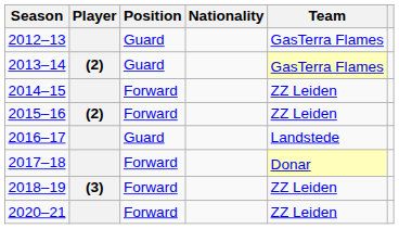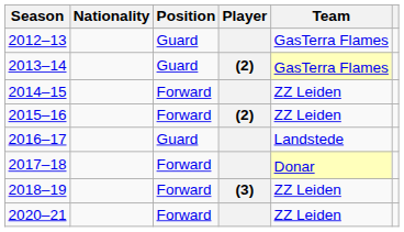 <table class="wikitable plainrowheaders sortable" summary="Year (sortable), Player (sortable), Position (sortable), Nationality (sortable) and Team (sortable)">
 <tr>
 <th scope="col">Season</th>
+<th scope="col">Nationality</th>
+<th scope="col">Position</th>
 <th scope="col">Player</th>
-<th scope="col">Position</th>
-<th scope="col">Nationality</th>
 <th scope="col">Team</th>
 <th scope="col"></th>
 </tr>
 <tr>
 <td><a href='#'>2012–13</a></td>
+<td></td>
+<td><a href='#'>Guard</a></td>
 <th scope="row"></th>
-<td><a href='#'>Guard</a></td>
-<td></td>
 <td><a href='#'>GasTerra Flames</a></td>
 <td align=center></td>
 </tr>
 <tr>
 <td><a href='#'>2013–14</a></td>
+<td></td>
+<td><a href='#'>Guard</a></td>
 <th scope="row"> (2)</th>
-<td><a href='#'>Guard</a></td>
-<td></td>
 <td bgcolor=#ffb><a href='#'>GasTerra Flames</a><sup></sup></td>
 <td align=center></td>
 </tr>
 <tr>
 <td><a href='#'>2014–15</a></td>
+<td></td>
+<td><a href='#'>Forward</a></td>
 <th scope="row"></th>
-<td><a href='#'>Forward</a></td>
-<td></td>
 <td><a href='#'>ZZ Leiden</a></td>
 <td align=center></td>
 </tr>
 <tr>
 <td><a href='#'>2015–16</a></td>
+<td></td>
+<td><a href='#'>Forward</a></td>
 <th scope="row"> (2)</th>
-<td><a href='#'>Forward</a></td>
-<td></td>
 <td><a href='#'>ZZ Leiden</a></td>
 <td align=center></td>
 </tr>
 <tr>
 <td><a href='#'>2016–17</a></td>
+<td></td>
+<td><a href='#'>Guard</a></td>
 <th scope="row"></th>
-<td><a href='#'>Guard</a></td>
-<td></td>
 <td><a href='#'> Landstede</a></td>
 <td align=center></td>
 </tr>
 <tr>
 <td><a href='#'>2017–18</a></td>
+<td></td>
+<td><a href='#'>Forward</a></td>
 <th scope="row"></th>
-<td><a href='#'>Forward</a></td>
-<td></td>
 <td bgcolor=#ffb><a href='#'>Donar</a><sup></sup></td>
 <td align=center></td>
 </tr>
 <tr>
 <td><a href='#'>2018–19</a></td>
+<td></td>
+<td><a href='#'>Forward</a></td>
 <th scope="row"> (3)</th>
-<td><a href='#'>Forward</a></td>
-<td></td>
 <td><a href='#'>ZZ Leiden</a></td>
 <td align=center></td>
 </tr>
 <tr>
 <td><a href='#'>2020–21</a></td>
+<td></td>
+<td><a href='#'>Forward</a></td>
 <th scope="row"></th>
-<td><a href='#'>Forward</a></td>
-<td></td>
 <td><a href='#'>ZZ Leiden</a></td>
 <td align=center></td>
 </tr>
 </table>
